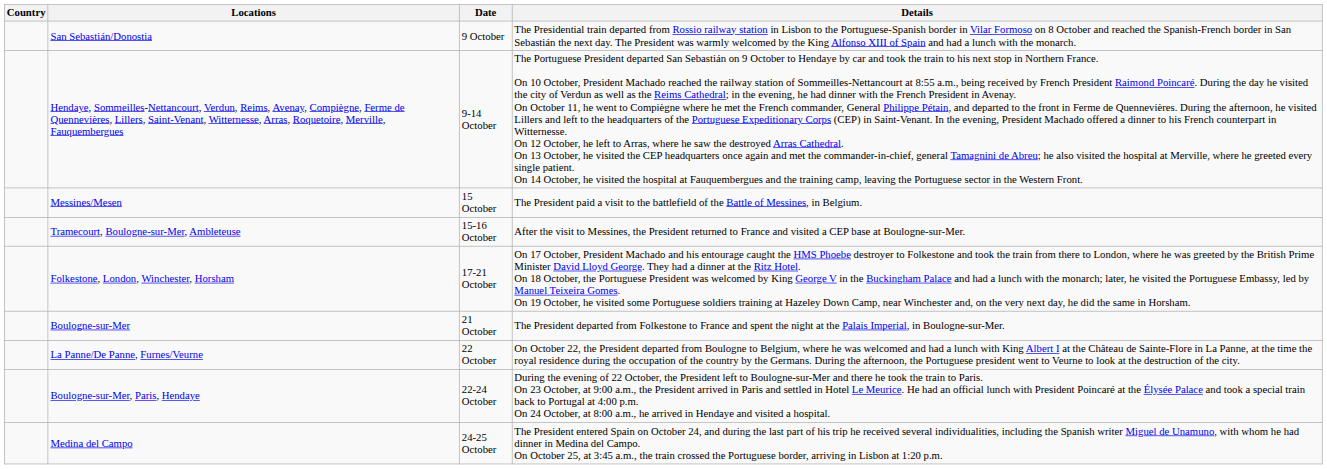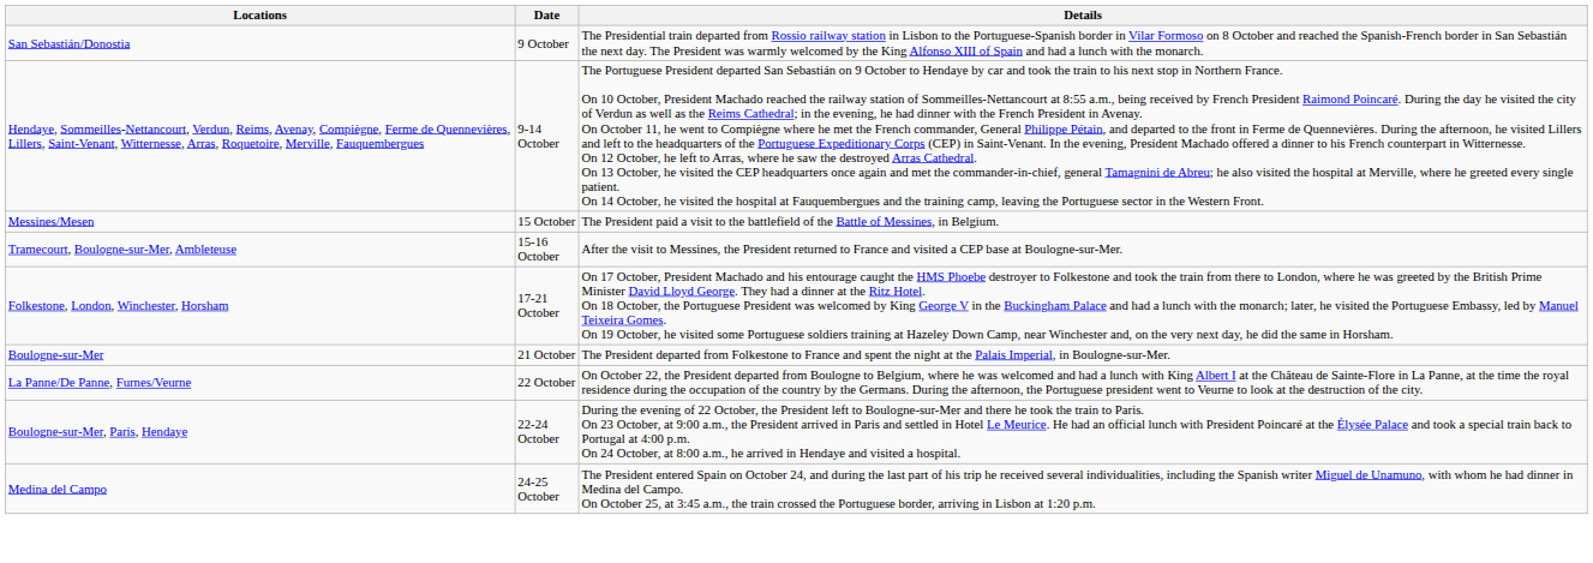 <table class="wikitable">
 <tr>
-<th>Country</th>
 <th>Locations</th>
 <th>Date</th>
 <th>Details</th>
 </tr>
 <tr>
-<td></td>
 <td><a href='#'>San Sebastián/Donostia</a></td>
 <td>9 October</td>
 <td>The Presidential train departed from <a href='#'>Rossio railway station</a> in Lisbon to the Portuguese-Spanish border in <a href='#'>Vilar Formoso</a> on 8 October and reached the Spanish-French border in San Sebastián the next day. The President was warmly welcomed by the King <a href='#'>Alfonso XIII of Spain</a> and had a lunch with the monarch.</td>
 </tr>
 <tr>
-<td></td>
 <td><a href='#'>Hendaye</a>, <a href='#'>Sommeilles</a>-<a href='#'>Nettancourt</a>, <a href='#'>Verdun</a>, <a href='#'>Reims</a>, <a href='#'>Avenay</a>, <a href='#'>Compiègne</a>, <a href='#'>Ferme de Quennevières</a>, <a href='#'>Lillers</a>, <a href='#'>Saint-Venant</a>, <a href='#'>Witternesse</a>, <a href='#'>Arras</a>, <a href='#'>Roquetoire</a>, <a href='#'>Merville</a>, <a href='#'>Fauquembergues</a></td>
 <td>9-14 October</td>
 <td>The Portuguese President departed San Sebastián on 9 October to Hendaye by car and took the train to his next stop in Northern France. <br><br>On 10 October, President Machado reached the railway station of Sommeilles-Nettancourt at 8:55 a.m., being received by French President <a href='#'>Raimond Poincaré</a>. During the day he visited the city of Verdun as well as the <a href='#'>Reims Cathedral</a>; in the evening, he had dinner with the French President in Avenay.<br> On October 11, he went to Compiègne where he met the French commander, General <a href='#'>Philippe Pétain</a>, and departed to the front in Ferme de Quennevières. During the afternoon, he visited Lillers and left to the headquarters of the <a href='#'>Portuguese Expeditionary Corps</a> (CEP) in Saint-Venant. In the evening, President Machado offered a dinner to his French counterpart in Witternesse. <br> On 12 October, he left to Arras, where he saw the destroyed <a href='#'>Arras Cathedral</a>. <br> On 13 October, he visited the CEP headquarters once again and met the commander-in-chief, general <a href='#'>Tamagnini de Abreu</a>; he also visited the hospital at Merville, where he greeted every single patient. <br> On 14 October, he visited the hospital at Fauquembergues and the training camp, leaving the Portuguese sector in the Western Front.</td>
 </tr>
 <tr>
-<td></td>
 <td><a href='#'>Messines/Mesen</a></td>
 <td>15 October</td>
 <td>The President paid a visit to the battlefield of the <a href='#'>Battle of Messines</a>, in Belgium.</td>
 </tr>
 <tr>
-<td></td>
 <td><a href='#'>Tramecourt</a>, <a href='#'>Boulogne-sur-Mer</a>, <a href='#'>Ambleteuse</a></td>
 <td>15-16 October</td>
 <td>After the visit to Messines, the President returned to France and visited a CEP base at Boulogne-sur-Mer.</td>
 </tr>
 <tr>
-<td></td>
 <td><a href='#'>Folkestone</a>, <a href='#'>London</a>, <a href='#'>Winchester</a>, <a href='#'>Horsham</a></td>
 <td>17-21 October</td>
 <td>On 17 October, President Machado and his entourage caught the <a href='#'>HMS Phoebe</a> destroyer to Folkestone and took the train from there to London, where he was greeted by the British Prime Minister <a href='#'>David Lloyd George</a>. They had a dinner at the <a href='#'>Ritz Hotel</a>. <br> On 18 October, the Portuguese President was welcomed by King <a href='#'>George V</a> in the <a href='#'>Buckingham Palace</a> and had a lunch with the monarch; later, he visited the Portuguese Embassy, led by <a href='#'>Manuel Teixeira Gomes</a>. <br> On 19 October, he visited some Portuguese soldiers training at Hazeley Down Camp, near Winchester and, on the very next day, he did the same in Horsham.</td>
 </tr>
 <tr>
-<td></td>
 <td><a href='#'>Boulogne-sur-Mer</a></td>
 <td>21 October</td>
 <td>The President departed from Folkestone to France and spent the night at the <a href='#'>Palais Imperial</a>, in Boulogne-sur-Mer.</td>
 </tr>
 <tr>
-<td></td>
 <td><a href='#'>La Panne/De Panne</a>, <a href='#'>Furnes/Veurne</a></td>
 <td>22 October</td>
 <td>On October 22, the President departed from Boulogne to Belgium, where he was welcomed and had a lunch with King <a href='#'>Albert I</a> at the Château de Sainte-Flore in La Panne, at the time the royal residence during the occupation of the country by the Germans. During the afternoon, the Portuguese president went to Veurne to look at the destruction of the city.</td>
 </tr>
 <tr>
-<td></td>
 <td><a href='#'>Boulogne-sur-Mer</a>, <a href='#'>Paris</a>, <a href='#'>Hendaye</a></td>
 <td>22-24 October</td>
 <td>During the evening of 22 October, the President left to Boulogne-sur-Mer and there he took the train to Paris.<br>On 23 October, at 9:00 a.m., the President arrived in Paris and settled in Hotel <a href='#'>Le Meurice</a>. He had an official lunch with President Poincaré at the <a href='#'>Élysée Palace</a> and took a special train back to Portugal at 4:00 p.m.<br> On 24 October, at 8:00 a.m., he arrived in Hendaye and visited a hospital.</td>
 </tr>
 <tr>
-<td></td>
 <td><a href='#'>Medina del Campo</a></td>
 <td>24-25 October</td>
 <td>The President entered Spain on October 24, and during the last part of his trip he received several individualities, including the Spanish writer <a href='#'>Miguel de Unamuno</a>, with whom he had dinner in Medina del Campo.<br>On October 25, at 3:45 a.m., the train crossed the Portuguese border, arriving in Lisbon at 1:20 p.m.</td>
 </tr>
 </table>
